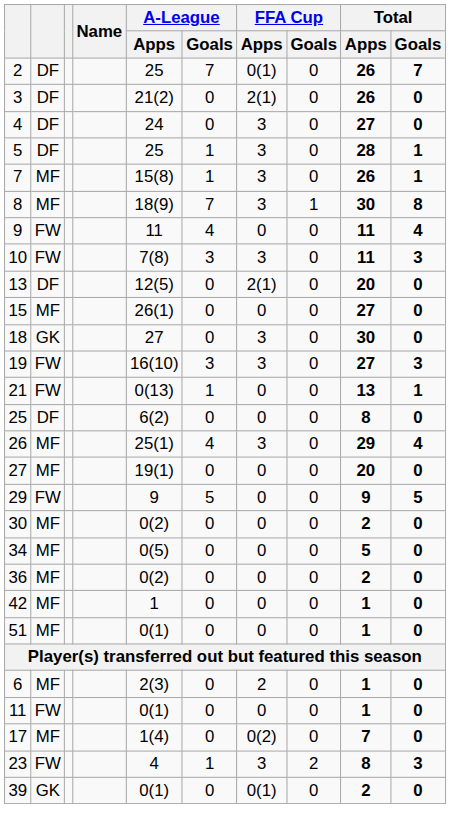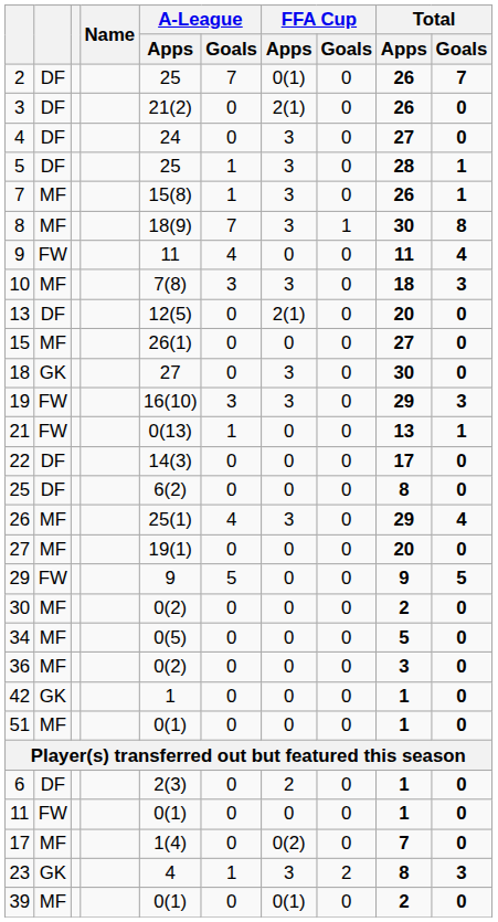 <table class="wikitable sortable" style="text-align:center">
 <tr>
 <th rowspan="2"></th>
 <th rowspan="2"></th>
 <th rowspan="2"></th>
 <th rowspan="2">Name</th>
 <th colspan="2"><a href='#'>A-League</a></th>
 <th colspan="2"><a href='#'>FFA Cup</a></th>
 <th colspan="2">Total</th>
 </tr>
 <tr>
 <th>Apps</th>
 <th>Goals</th>
 <th>Apps</th>
 <th>Goals</th>
 <th>Apps</th>
 <th>Goals</th>
 </tr>
 <tr>
 <td>2</td>
 <td>DF</td>
 <td></td>
 <td align="left"></td>
 <td>25</td>
 <td>7</td>
 <td>0(1)</td>
 <td>0</td>
 <td><strong>26</strong></td>
 <td><strong>7</strong></td>
 </tr>
 <tr>
 <td>3</td>
 <td>DF</td>
 <td></td>
 <td align="left"></td>
 <td>21(2)</td>
 <td>0</td>
 <td>2(1)</td>
 <td>0</td>
 <td><strong>26</strong></td>
 <td><strong>0</strong></td>
 </tr>
 <tr>
 <td>4</td>
 <td>DF</td>
 <td></td>
 <td align="left"></td>
 <td>24</td>
 <td>0</td>
 <td>3</td>
 <td>0</td>
 <td><strong>27</strong></td>
 <td><strong>0</strong></td>
 </tr>
 <tr>
 <td>5</td>
 <td>DF</td>
 <td></td>
 <td align="left"></td>
 <td>25</td>
 <td>1</td>
 <td>3</td>
 <td>0</td>
 <td><strong>28</strong></td>
 <td><strong>1</strong></td>
 </tr>
 <tr>
 <td>7</td>
 <td>MF</td>
 <td></td>
 <td align="left"></td>
 <td>15(8)</td>
 <td>1</td>
 <td>3</td>
 <td>0</td>
 <td><strong>26</strong></td>
 <td><strong>1</strong></td>
 </tr>
 <tr>
 <td>8</td>
 <td>MF</td>
 <td></td>
 <td align="left"></td>
 <td>18(9)</td>
 <td>7</td>
 <td>3</td>
 <td>1</td>
 <td><strong>30</strong></td>
 <td><strong>8</strong></td>
 </tr>
 <tr>
 <td>9</td>
 <td>FW</td>
 <td></td>
 <td align="left"></td>
 <td>11</td>
 <td>4</td>
 <td>0</td>
 <td>0</td>
 <td><strong>11</strong></td>
 <td><strong>4</strong></td>
 </tr>
 <tr>
 <td>10</td>
-<td>FW</td>
+<td>MF</td>
 <td></td>
 <td align="left"></td>
 <td>7(8)</td>
 <td>3</td>
 <td>3</td>
 <td>0</td>
-<td><strong>11</strong></td>
+<td><strong>18</strong></td>
 <td><strong>3</strong></td>
 </tr>
 <tr>
 <td>13</td>
 <td>DF</td>
 <td></td>
 <td align="left"></td>
 <td>12(5)</td>
 <td>0</td>
 <td>2(1)</td>
 <td>0</td>
 <td><strong>20</strong></td>
 <td><strong>0</strong></td>
 </tr>
 <tr>
 <td>15</td>
 <td>MF</td>
 <td></td>
 <td align="left"></td>
 <td>26(1)</td>
 <td>0</td>
 <td>0</td>
 <td>0</td>
 <td><strong>27</strong></td>
 <td><strong>0</strong></td>
 </tr>
 <tr>
 <td>18</td>
 <td>GK</td>
 <td></td>
 <td align="left"></td>
 <td>27</td>
 <td>0</td>
 <td>3</td>
 <td>0</td>
 <td><strong>30</strong></td>
 <td><strong>0</strong></td>
 </tr>
 <tr>
 <td>19</td>
 <td>FW</td>
 <td></td>
 <td align="left"></td>
 <td>16(10)</td>
 <td>3</td>
 <td>3</td>
 <td>0</td>
-<td><strong>27</strong></td>
+<td><strong>29</strong></td>
 <td><strong>3</strong></td>
 </tr>
 <tr>
 <td>21</td>
 <td>FW</td>
 <td></td>
 <td align="left"></td>
 <td>0(13)</td>
 <td>1</td>
 <td>0</td>
 <td>0</td>
 <td><strong>13</strong></td>
 <td><strong>1</strong></td>
+</tr>
+<tr>
+<td>22</td>
+<td>DF</td>
+<td></td>
+<td align="left"></td>
+<td>14(3)</td>
+<td>0</td>
+<td>0</td>
+<td>0</td>
+<td><strong>17</strong></td>
+<td><strong>0</strong></td>
 </tr>
 <tr>
 <td>25</td>
 <td>DF</td>
 <td></td>
 <td align="left"></td>
 <td>6(2)</td>
 <td>0</td>
 <td>0</td>
 <td>0</td>
 <td><strong>8</strong></td>
 <td><strong>0</strong></td>
 </tr>
 <tr>
 <td>26</td>
 <td>MF</td>
 <td></td>
 <td align="left"></td>
 <td>25(1)</td>
 <td>4</td>
 <td>3</td>
 <td>0</td>
 <td><strong>29</strong></td>
 <td><strong>4</strong></td>
 </tr>
 <tr>
 <td>27</td>
 <td>MF</td>
 <td></td>
 <td align="left"></td>
 <td>19(1)</td>
 <td>0</td>
 <td>0</td>
 <td>0</td>
 <td><strong>20</strong></td>
 <td><strong>0</strong></td>
 </tr>
 <tr>
 <td>29</td>
 <td>FW</td>
 <td></td>
 <td align="left"></td>
 <td>9</td>
 <td>5</td>
 <td>0</td>
 <td>0</td>
 <td><strong>9</strong></td>
 <td><strong>5</strong></td>
 </tr>
 <tr>
 <td>30</td>
 <td>MF</td>
 <td></td>
 <td align="left"></td>
 <td>0(2)</td>
 <td>0</td>
 <td>0</td>
 <td>0</td>
 <td><strong>2</strong></td>
 <td><strong>0</strong></td>
 </tr>
 <tr>
 <td>34</td>
 <td>MF</td>
 <td></td>
 <td align="left"></td>
 <td>0(5)</td>
 <td>0</td>
 <td>0</td>
 <td>0</td>
 <td><strong>5</strong></td>
 <td><strong>0</strong></td>
 </tr>
 <tr>
 <td>36</td>
 <td>MF</td>
 <td></td>
 <td align="left"></td>
 <td>0(2)</td>
 <td>0</td>
 <td>0</td>
 <td>0</td>
-<td><strong>2</strong></td>
+<td><strong>3</strong></td>
 <td><strong>0</strong></td>
 </tr>
 <tr>
 <td>42</td>
-<td>MF</td>
+<td>GK</td>
 <td></td>
 <td align="left"></td>
 <td>1</td>
 <td>0</td>
 <td>0</td>
 <td>0</td>
 <td><strong>1</strong></td>
 <td><strong>0</strong></td>
 </tr>
 <tr>
 <td>51</td>
 <td>MF</td>
 <td></td>
 <td align="left"></td>
 <td>0(1)</td>
 <td>0</td>
 <td>0</td>
 <td>0</td>
 <td><strong>1</strong></td>
 <td><strong>0</strong></td>
 </tr>
 <tr>
 <th colspan="10">Player(s) transferred out but featured this season</th>
 </tr>
 <tr>
 <td>6</td>
-<td>MF</td>
+<td>DF</td>
 <td></td>
 <td align="left"></td>
 <td>2(3)</td>
 <td>0</td>
 <td>2</td>
 <td>0</td>
 <td><strong>1</strong></td>
 <td><strong>0</strong></td>
 </tr>
 <tr>
 <td>11</td>
 <td>FW</td>
 <td></td>
 <td align="left"></td>
 <td>0(1)</td>
 <td>0</td>
 <td>0</td>
 <td>0</td>
 <td><strong>1</strong></td>
 <td><strong>0</strong></td>
 </tr>
 <tr>
 <td>17</td>
 <td>MF</td>
 <td></td>
 <td align="left"></td>
 <td>1(4)</td>
 <td>0</td>
 <td>0(2)</td>
 <td>0</td>
 <td><strong>7</strong></td>
 <td><strong>0</strong></td>
 </tr>
 <tr>
 <td>23</td>
-<td>FW</td>
+<td>GK</td>
 <td></td>
 <td align="left"></td>
 <td>4</td>
 <td>1</td>
 <td>3</td>
 <td>2</td>
 <td><strong>8</strong></td>
 <td><strong>3</strong></td>
 </tr>
 <tr>
 <td>39</td>
-<td>GK</td>
+<td>MF</td>
 <td></td>
 <td align="left"></td>
 <td>0(1)</td>
 <td>0</td>
 <td>0(1)</td>
 <td>0</td>
 <td><strong>2</strong></td>
 <td><strong>0</strong></td>
 </tr>
 </table>
